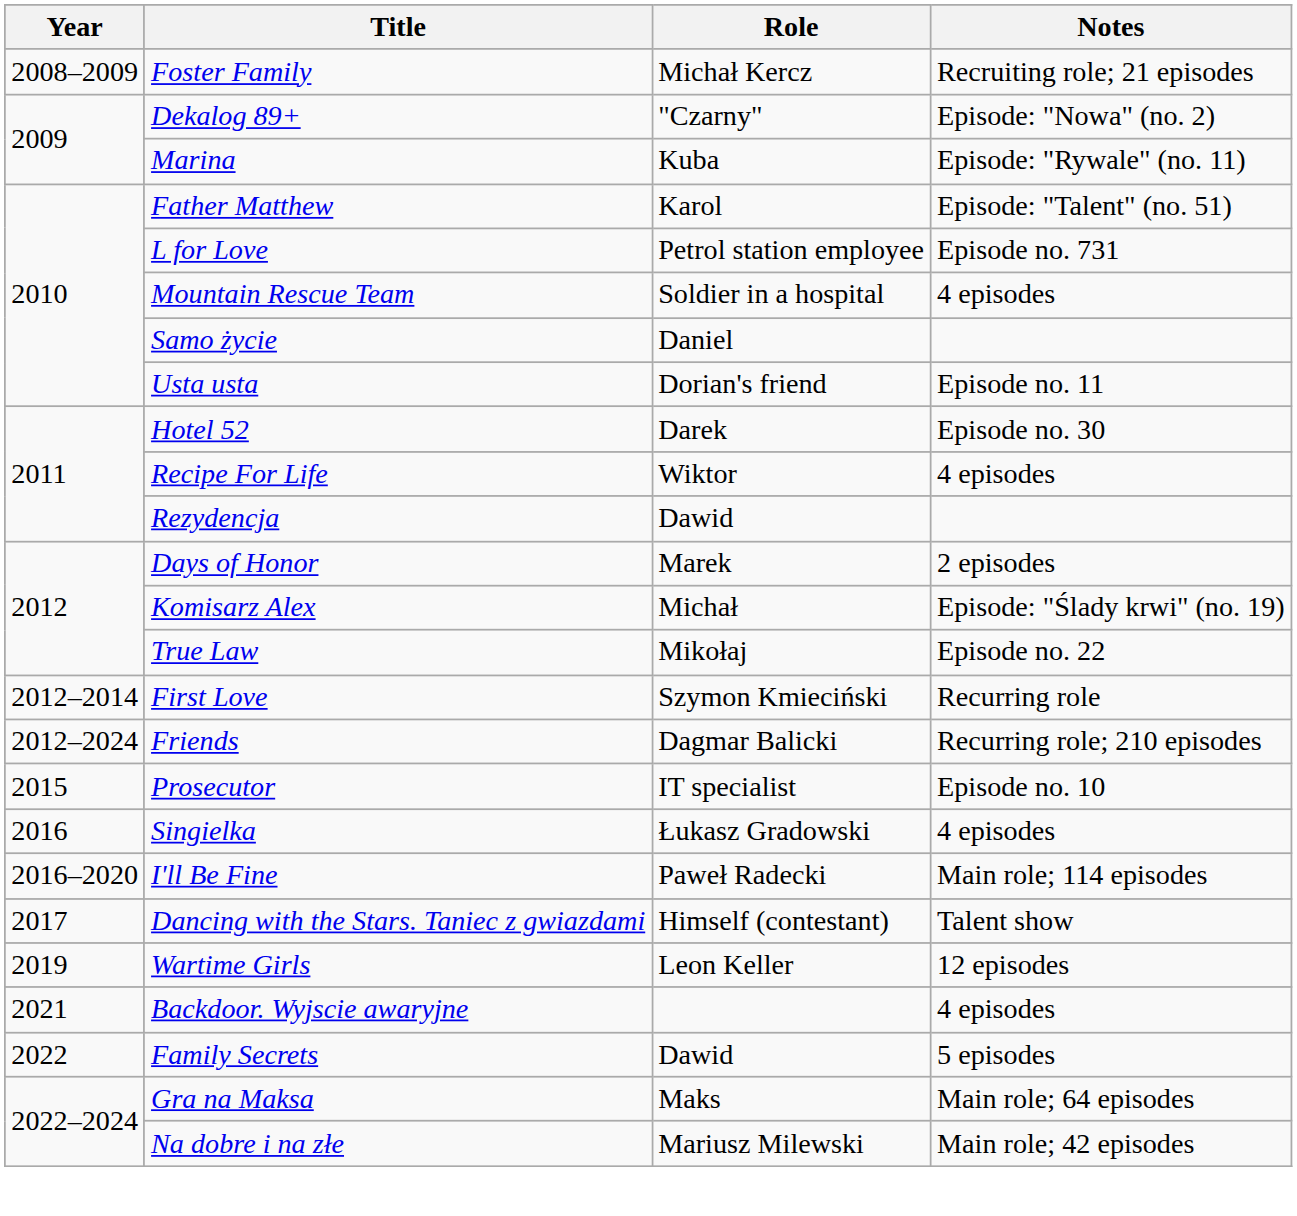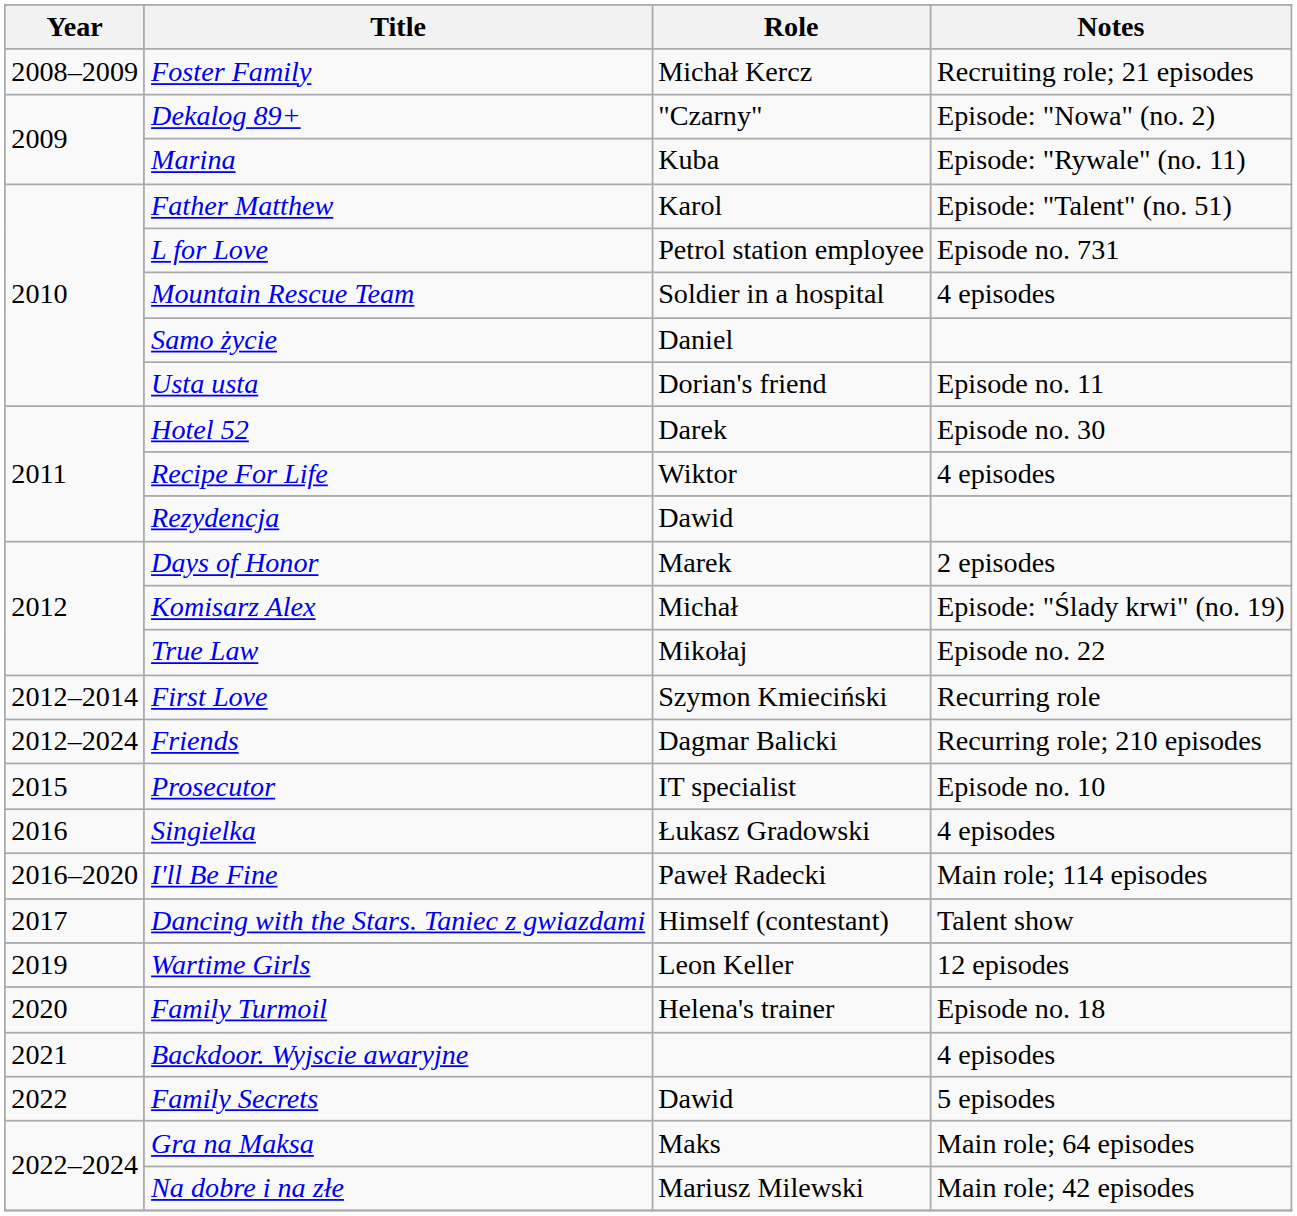 <table class="wikitable plainrowheaders sortable">
 <tr>
 <th scope="col">Year</th>
 <th scope="col">Title</th>
 <th scope="col">Role</th>
 <th scope="col" class="unsortable">Notes</th>
 </tr>
 <tr>
 <td>2008–2009</td>
 <td><em><a href='#'>Foster Family</a></em></td>
 <td>Michał Kercz</td>
 <td>Recruiting role; 21 episodes</td>
 </tr>
 <tr>
 <td rowspan=2>2009</td>
 <td><em><a href='#'>Dekalog 89+</a></em></td>
 <td>"Czarny"</td>
 <td>Episode: "Nowa" (no. 2)</td>
 </tr>
 <tr>
 <td><em><a href='#'>Marina</a></em></td>
 <td>Kuba</td>
 <td>Episode: "Rywale" (no. 11)</td>
 </tr>
 <tr>
 <td rowspan=5>2010</td>
 <td><em><a href='#'>Father Matthew</a></em></td>
 <td>Karol</td>
 <td>Episode: "Talent" (no. 51)</td>
 </tr>
 <tr>
 <td><em><a href='#'>L for Love</a></em></td>
 <td>Petrol station employee</td>
 <td>Episode no. 731</td>
 </tr>
 <tr>
 <td><em><a href='#'>Mountain Rescue Team</a></em></td>
 <td>Soldier in a hospital</td>
 <td>4 episodes</td>
 </tr>
 <tr>
 <td><em><a href='#'>Samo życie</a></em></td>
 <td>Daniel</td>
 <td></td>
 </tr>
 <tr>
 <td><em><a href='#'>Usta usta</a></em></td>
 <td>Dorian's friend</td>
 <td>Episode no. 11</td>
 </tr>
 <tr>
 <td rowspan=3>2011</td>
 <td><em><a href='#'>Hotel 52</a></em></td>
 <td>Darek</td>
 <td>Episode no. 30</td>
 </tr>
 <tr>
 <td><em><a href='#'>Recipe For Life</a></em></td>
 <td>Wiktor</td>
 <td>4 episodes</td>
 </tr>
 <tr>
 <td><em><a href='#'>Rezydencja</a></em></td>
 <td>Dawid</td>
 <td></td>
 </tr>
 <tr>
 <td rowspan=3>2012</td>
 <td><em><a href='#'>Days of Honor</a></em></td>
 <td>Marek</td>
 <td>2 episodes</td>
 </tr>
 <tr>
 <td><em><a href='#'>Komisarz Alex</a></em></td>
 <td>Michał</td>
 <td>Episode: "Ślady krwi" (no. 19)</td>
 </tr>
 <tr>
 <td><em><a href='#'>True Law</a></em></td>
 <td>Mikołaj</td>
 <td>Episode no. 22</td>
 </tr>
 <tr>
 <td>2012–2014</td>
 <td><em><a href='#'>First Love</a></em></td>
 <td>Szymon Kmieciński</td>
 <td>Recurring role</td>
 </tr>
 <tr>
 <td>2012–2024</td>
 <td><em><a href='#'>Friends</a></em></td>
 <td>Dagmar Balicki</td>
 <td>Recurring role; 210 episodes</td>
 </tr>
 <tr>
 <td>2015</td>
 <td><em><a href='#'>Prosecutor</a></em></td>
 <td>IT specialist</td>
 <td>Episode no. 10</td>
 </tr>
 <tr>
 <td>2016</td>
 <td><em><a href='#'>Singielka</a></em></td>
 <td>Łukasz Gradowski</td>
 <td>4 episodes</td>
 </tr>
 <tr>
 <td>2016–2020</td>
 <td><em><a href='#'>I'll Be Fine</a></em></td>
 <td>Paweł Radecki</td>
 <td>Main role; 114 episodes</td>
 </tr>
 <tr>
 <td>2017</td>
 <td><em><a href='#'>Dancing with the Stars. Taniec z gwiazdami</a></em></td>
 <td>Himself (contestant)</td>
 <td>Talent show</td>
 </tr>
 <tr>
 <td>2019</td>
 <td><em><a href='#'>Wartime Girls</a></em></td>
 <td>Leon Keller</td>
 <td>12 episodes</td>
 </tr>
 <tr>
+<td>2020</td>
+<td><em><a href='#'>Family Turmoil</a></em></td>
+<td>Helena's trainer</td>
+<td>Episode no. 18</td>
+</tr>
+<tr>
 <td>2021</td>
 <td><em><a href='#'>Backdoor. Wyjscie awaryjne</a></em></td>
 <td></td>
 <td>4 episodes</td>
 </tr>
 <tr>
 <td>2022</td>
 <td><em><a href='#'>Family Secrets</a></em></td>
 <td>Dawid</td>
 <td>5 episodes</td>
 </tr>
 <tr>
 <td rowspan=2>2022–2024</td>
 <td><em><a href='#'>Gra na Maksa</a></em></td>
 <td>Maks</td>
 <td>Main role; 64 episodes</td>
 </tr>
 <tr>
 <td><em><a href='#'>Na dobre i na złe</a></em></td>
 <td>Mariusz Milewski</td>
 <td>Main role; 42 episodes</td>
 </tr>
 <tr>
 </tr>
 </table>
